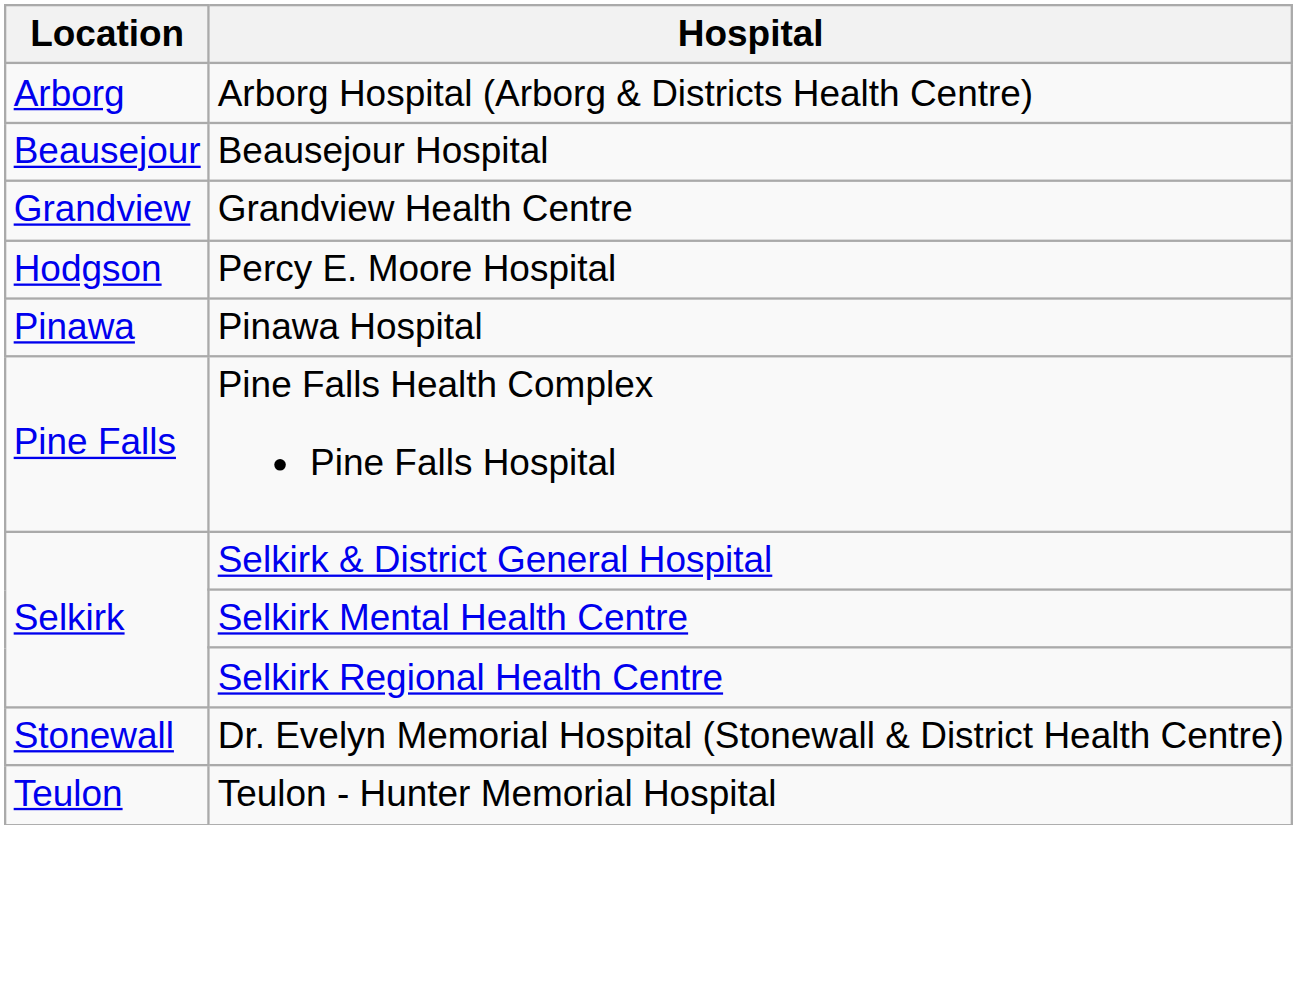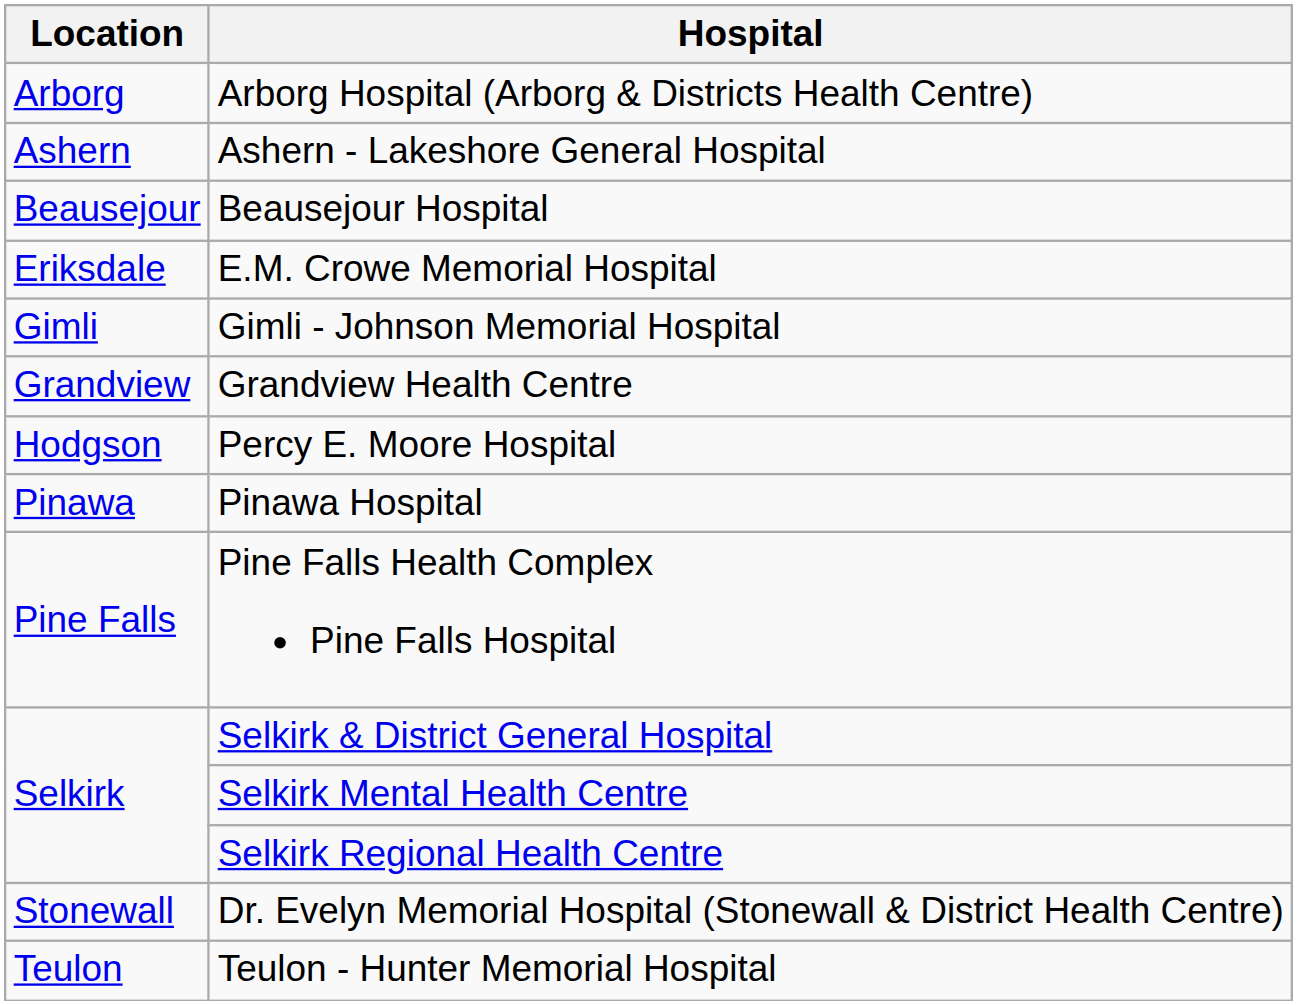 <table class="wikitable">
 <tr>
 <th>Location</th>
 <th>Hospital</th>
 </tr>
 <tr>
 <td><a href='#'>Arborg</a></td>
 <td>Arborg Hospital (Arborg & Districts Health Centre)</td>
 </tr>
 <tr>
+<td><a href='#'>Ashern</a></td>
+<td>Ashern - Lakeshore General Hospital</td>
+</tr>
+<tr>
 <td><a href='#'>Beausejour</a></td>
 <td>Beausejour Hospital</td>
+</tr>
+<tr>
+<td><a href='#'>Eriksdale</a></td>
+<td>E.M. Crowe Memorial Hospital</td>
+</tr>
+<tr>
+<td><a href='#'>Gimli</a></td>
+<td>Gimli - Johnson Memorial Hospital</td>
 </tr>
 <tr>
 <td><a href='#'>Grandview</a></td>
 <td>Grandview Health Centre</td>
 </tr>
 <tr>
 <td><a href='#'>Hodgson</a></td>
 <td>Percy E. Moore Hospital</td>
 </tr>
 <tr>
 <td><a href='#'>Pinawa</a></td>
 <td>Pinawa Hospital</td>
 </tr>
 <tr>
 <td><a href='#'>Pine Falls</a></td>
 <td>Pine Falls Health Complex<br><ul><li>Pine Falls Hospital</li></ul></td>
 </tr>
 <tr>
 <td rowspan="3"><a href='#'>Selkirk</a></td>
 <td><a href='#'>Selkirk & District General Hospital</a></td>
 </tr>
 <tr>
 <td><a href='#'>Selkirk Mental Health Centre</a></td>
 </tr>
 <tr>
 <td><a href='#'>Selkirk Regional Health Centre</a></td>
 </tr>
 <tr>
 <td><a href='#'>Stonewall</a></td>
 <td>Dr. Evelyn Memorial Hospital (Stonewall & District Health Centre)</td>
 </tr>
 <tr>
 <td><a href='#'>Teulon</a></td>
 <td>Teulon - Hunter Memorial Hospital</td>
 </tr>
 </table>
